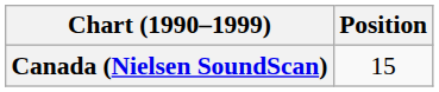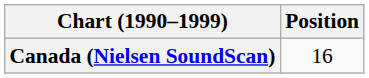 <table class="wikitable plainrowheaders" style="text-align:center">
 <tr>
 <th>Chart (1990–1999)</th>
 <th>Position</th>
 </tr>
 <tr>
 <th scope="row">Canada (<a href='#'>Nielsen SoundScan</a>)</th>
-<td>15</td>
+<td>16</td>
 </tr>
 </table>
